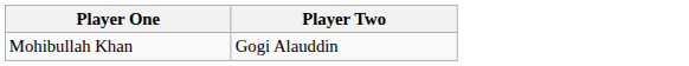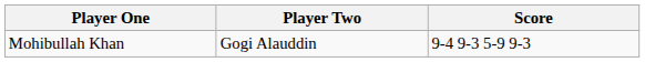 <table class="wikitable">
 <tr>
 <th width=200>Player One</th>
 <th width=200>Player Two</th>
+<th width=200>Score</th>
 </tr>
 <tr>
 <td> Mohibullah Khan</td>
 <td> Gogi Alauddin</td>
+<td>9-4 9-3 5-9 9-3</td>
 </tr>
 </table>
